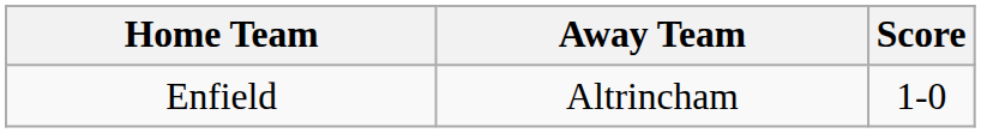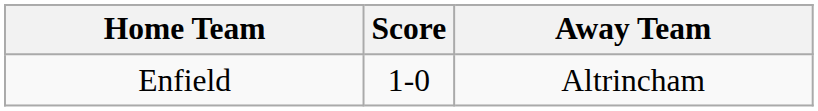 <table class="wikitable" style="text-align:center;">
 <tr>
 <th width=175>Home Team</th>
+<th width=20>Score</th>
 <th width=175>Away Team</th>
-<th width=20>Score</th>
 </tr>
 <tr>
 <td>Enfield</td>
+<td>1-0</td>
 <td>Altrincham</td>
-<td>1-0</td>
 </tr>
 </table>
